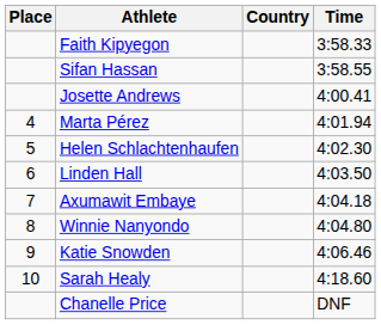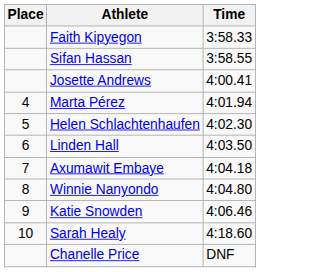 <table class="wikitable">
 <tr>
 <th>Place</th>
 <th>Athlete</th>
-<th>Country</th>
 <th>Time</th>
 </tr>
 <tr>
 <td align=center></td>
 <td><a href='#'>Faith Kipyegon</a></td>
-<td></td>
 <td>3:58.33</td>
 </tr>
 <tr>
 <td align=center></td>
 <td><a href='#'>Sifan Hassan</a></td>
-<td></td>
 <td>3:58.55</td>
 </tr>
 <tr>
 <td align=center></td>
 <td><a href='#'>Josette Andrews</a></td>
-<td></td>
 <td>4:00.41</td>
 </tr>
 <tr>
 <td align=center>4</td>
 <td><a href='#'>Marta Pérez</a></td>
-<td></td>
 <td>4:01.94</td>
 </tr>
 <tr>
 <td align=center>5</td>
 <td><a href='#'>Helen Schlachtenhaufen</a></td>
-<td></td>
 <td>4:02.30</td>
 </tr>
 <tr>
 <td align=center>6</td>
 <td><a href='#'>Linden Hall</a></td>
-<td></td>
 <td>4:03.50</td>
 </tr>
 <tr>
 <td align=center>7</td>
 <td><a href='#'>Axumawit Embaye</a></td>
-<td></td>
 <td>4:04.18</td>
 </tr>
 <tr>
 <td align=center>8</td>
 <td><a href='#'>Winnie Nanyondo</a></td>
-<td></td>
 <td>4:04.80</td>
 </tr>
 <tr>
 <td align=center>9</td>
 <td><a href='#'>Katie Snowden</a></td>
-<td></td>
 <td>4:06.46</td>
 </tr>
 <tr>
 <td align=center>10</td>
 <td><a href='#'>Sarah Healy</a></td>
-<td></td>
 <td>4:18.60</td>
 </tr>
 <tr>
 <td align=center></td>
 <td><a href='#'>Chanelle Price</a></td>
-<td></td>
 <td>DNF</td>
 </tr>
 </table>
